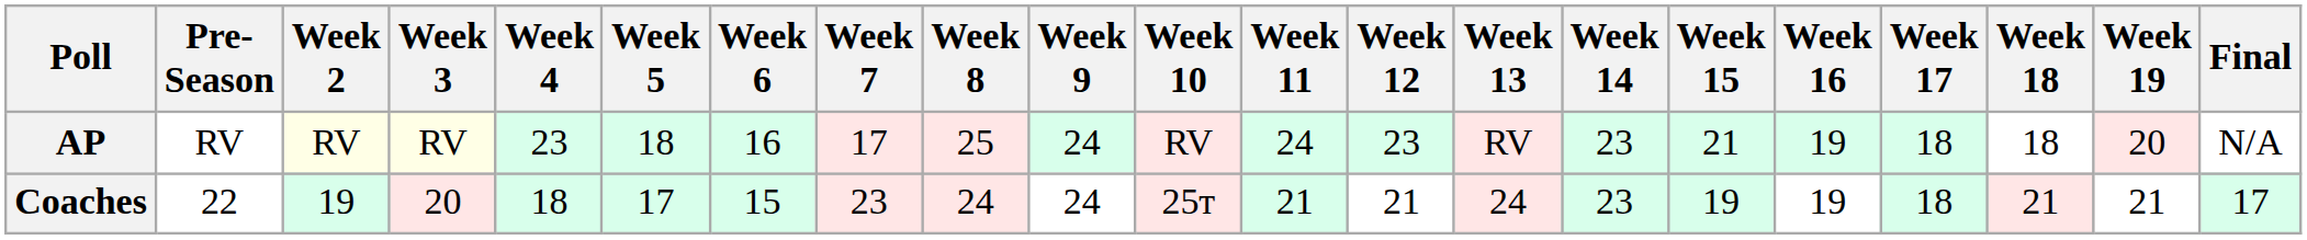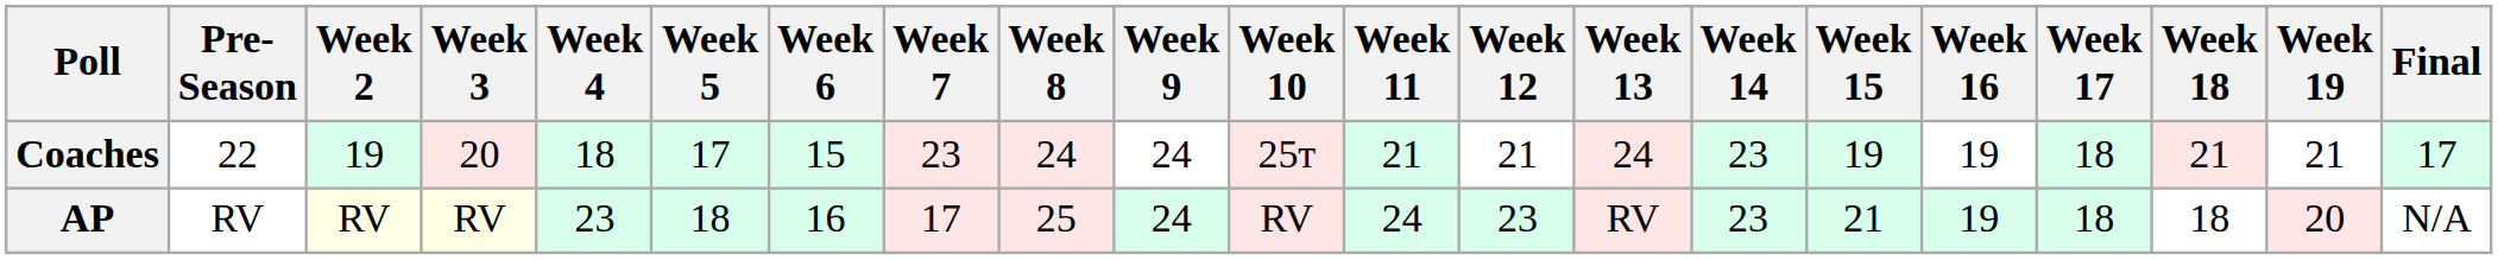 <table class="wikitable" style="white-space:nowrap;font-size:90%">
 <tr>
 <th>Poll</th>
 <th>Pre-<br>Season</th>
 <th>Week<br>2</th>
 <th>Week<br>3</th>
 <th>Week<br>4</th>
 <th>Week<br>5</th>
 <th>Week<br>6</th>
 <th>Week<br>7</th>
 <th>Week<br>8</th>
 <th>Week<br>9</th>
 <th>Week<br>10</th>
 <th>Week<br>11</th>
 <th>Week<br>12</th>
 <th>Week<br>13</th>
 <th>Week<br>14</th>
 <th>Week<br>15</th>
 <th>Week<br>16</th>
 <th>Week<br>17</th>
 <th>Week<br>18</th>
 <th>Week<br>19</th>
 <th>Final</th>
 </tr>
 <tr style="text-align:center;">
+<th>Coaches</th>
+<td style="background:#FFF;">22</td>
+<td style="background:#D8FFEB;">19</td>
+<td style="background:#FFE6E6;">20</td>
+<td style="background:#D8FFEB;">18</td>
+<td style="background:#D8FFEB;">17</td>
+<td style="background:#D8FFEB;">15</td>
+<td style="background:#FFE6E6;">23</td>
+<td style="background:#FFE6E6;">24</td>
+<td style="background:#FFF;">24</td>
+<td style="background:#FFE6E6;">25т</td>
+<td style="background:#D8FFEB;">21</td>
+<td style="background:#FFF;">21</td>
+<td style="background:#FFE6E6;">24</td>
+<td style="background:#D8FFEB;">23</td>
+<td style="background:#D8FFEB;">19</td>
+<td style="background:#FFF;">19</td>
+<td style="background:#D8FFEB;">18</td>
+<td style="background:#FFE6E6;">21</td>
+<td style="background:#FFF;">21</td>
+<td style="background:#D8FFEB;">17</td>
+</tr>
+<tr style="text-align:center;">
 <th>AP</th>
 <td style="background:#FFF;">RV</td>
 <td style="background:#FFFFE6;">RV</td>
 <td style="background:#FFFFE6;">RV</td>
 <td style="background:#D8FFEB;">23</td>
 <td style="background:#D8FFEB;">18</td>
 <td style="background:#D8FFEB;">16</td>
 <td style="background:#FFE6E6;">17</td>
 <td style="background:#FFE6E6;">25</td>
 <td style="background:#D8FFEB;">24</td>
 <td style="background:#FFE6E6;">RV</td>
 <td style="background:#D8FFEB;">24</td>
 <td style="background:#D8FFEB;">23</td>
 <td style="background:#FFE6E6;">RV</td>
 <td style="background:#D8FFEB;">23</td>
 <td style="background:#D8FFEB;">21</td>
 <td style="background:#D8FFEB;">19</td>
 <td style="background:#D8FFEB;">18</td>
 <td style="background:#FFF;">18</td>
 <td style="background:#FFE6E6;">20</td>
 <td style="background:#FFF;">N/A</td>
 </tr>
-<tr style="text-align:center;">
-<th>Coaches</th>
-<td style="background:#FFF;">22</td>
-<td style="background:#D8FFEB;">19</td>
-<td style="background:#FFE6E6;">20</td>
-<td style="background:#D8FFEB;">18</td>
-<td style="background:#D8FFEB;">17</td>
-<td style="background:#D8FFEB;">15</td>
-<td style="background:#FFE6E6;">23</td>
-<td style="background:#FFE6E6;">24</td>
-<td style="background:#FFF;">24</td>
-<td style="background:#FFE6E6;">25т</td>
-<td style="background:#D8FFEB;">21</td>
-<td style="background:#FFF;">21</td>
-<td style="background:#FFE6E6;">24</td>
-<td style="background:#D8FFEB;">23</td>
-<td style="background:#D8FFEB;">19</td>
-<td style="background:#FFF;">19</td>
-<td style="background:#D8FFEB;">18</td>
-<td style="background:#FFE6E6;">21</td>
-<td style="background:#FFF;">21</td>
-<td style="background:#D8FFEB;">17</td>
-</tr>
 </table>
